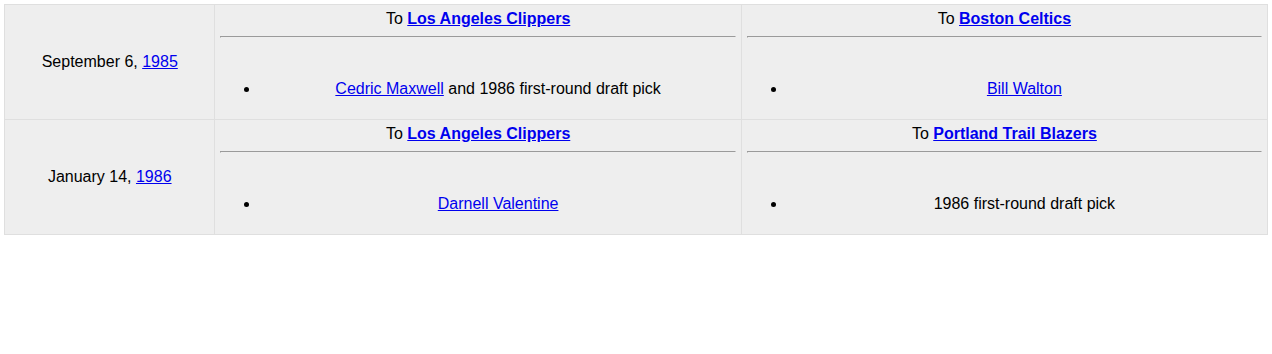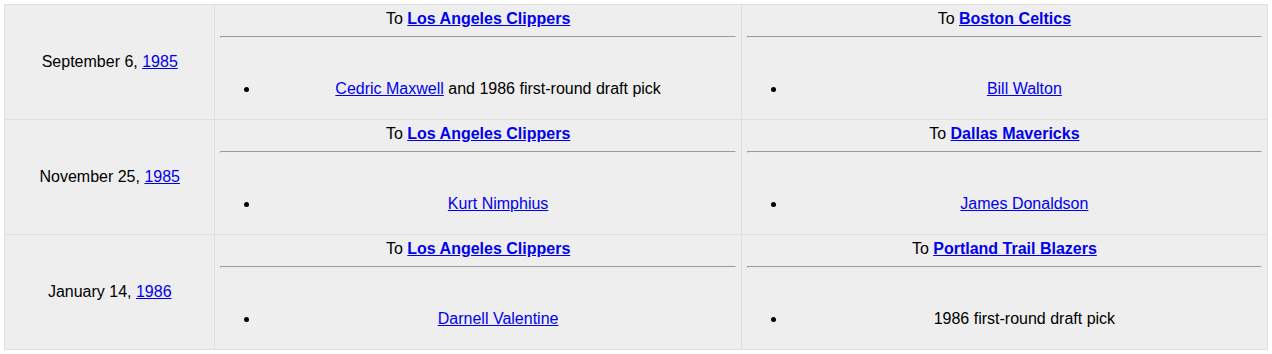 <table border=1 style="border-collapse:collapse; text-align: center; width: 100%" bordercolor="#DFDFDF"  cellpadding="5">
 <tr>
 </tr>
 <tr bgcolor="eeeeee">
 <td style="width:12%">September 6, <a href='#'>1985</a></td>
 <td style="width:30%" valign="top">To <strong><a href='#'>Los Angeles Clippers</a></strong><hr><br><ul><li><a href='#'>Cedric Maxwell</a> and 1986 first-round draft pick</li></ul></td>
 <td style="width:30%" valign="top">To <strong><a href='#'>Boston Celtics</a></strong><hr><br><ul><li><a href='#'>Bill Walton</a></li></ul></td>
 </tr>
 <tr>
+</tr>
+<tr bgcolor="eeeeee">
+<td style="width:12%">November 25, <a href='#'>1985</a></td>
+<td style="width:30%" valign="top">To <strong><a href='#'>Los Angeles Clippers</a></strong><hr><br><ul><li><a href='#'>Kurt Nimphius</a></li></ul></td>
+<td style="width:30%" valign="top">To <strong><a href='#'>Dallas Mavericks</a></strong><hr><br><ul><li><a href='#'>James Donaldson</a></li></ul></td>
 </tr>
 <tr>
 </tr>
 <tr bgcolor="eeeeee">
 <td style="width:12%">January 14, <a href='#'>1986</a></td>
 <td style="width:30%" valign="top">To <strong><a href='#'>Los Angeles Clippers</a></strong><hr><br><ul><li><a href='#'>Darnell Valentine</a></li></ul></td>
 <td style="width:30%" valign="top">To <strong><a href='#'>Portland Trail Blazers</a></strong><hr><br><ul><li>1986 first-round draft pick</li></ul></td>
 </tr>
 <tr>
 </tr>
 </table>
